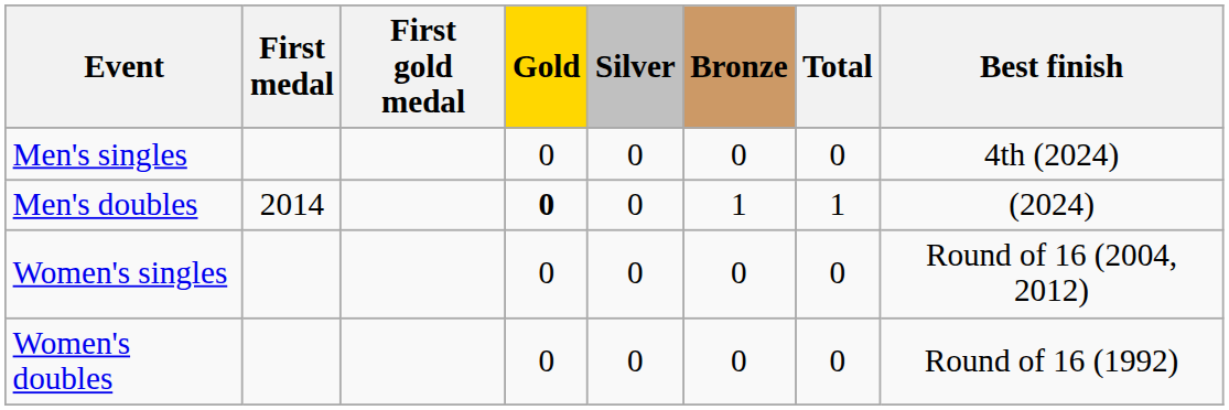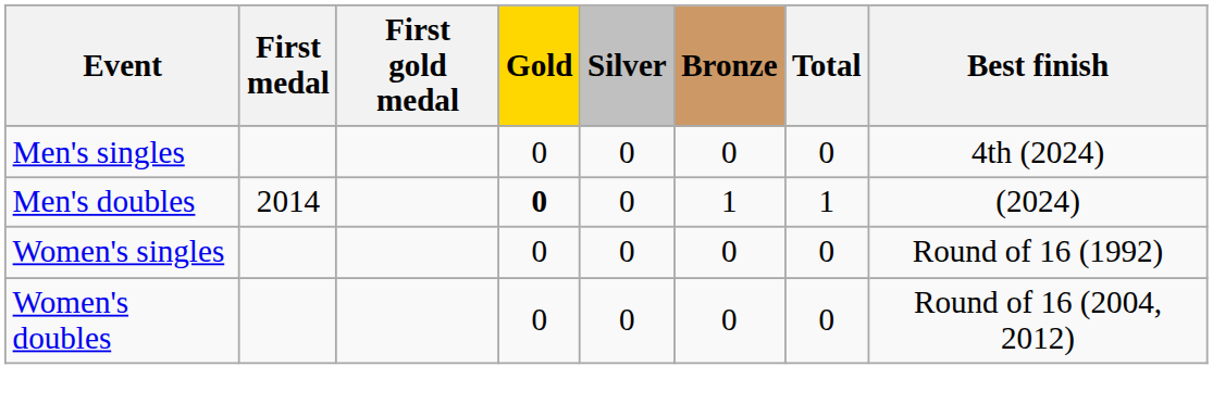 <table class="wikitable sortable" style="text-align:center">
 <tr>
 <th>Event</th>
 <th>First<br>medal</th>
 <th>First<br>gold medal</th>
 <th style="background-color:gold;">Gold</th>
 <th style="background-color:silver;">Silver</th>
 <th style="background-color:#c96;">Bronze</th>
 <th>Total</th>
 <th>Best finish</th>
 </tr>
 <tr>
 <td align="left"><a href='#'>Men's singles</a></td>
 <td></td>
 <td></td>
 <td>0</td>
 <td>0</td>
 <td>0</td>
 <td>0</td>
 <td>4th (2024)</td>
 </tr>
 <tr>
 <td align="left"><a href='#'>Men's doubles</a></td>
 <td>2014</td>
 <td></td>
 <td><strong>0</strong></td>
 <td>0</td>
 <td>1</td>
 <td>1</td>
 <td> (2024)</td>
 </tr>
 <tr>
 <td align="left"><a href='#'>Women's singles</a></td>
 <td></td>
 <td></td>
 <td>0</td>
 <td>0</td>
 <td>0</td>
 <td>0</td>
-<td>Round of 16 (2004, 2012)</td>
+<td>Round of 16 (1992)</td>
 </tr>
 <tr>
 <td align="left"><a href='#'>Women's doubles</a></td>
 <td></td>
 <td></td>
 <td>0</td>
 <td>0</td>
 <td>0</td>
 <td>0</td>
-<td>Round of 16 (1992)</td>
+<td>Round of 16 (2004, 2012)</td>
 </tr>
 </table>
